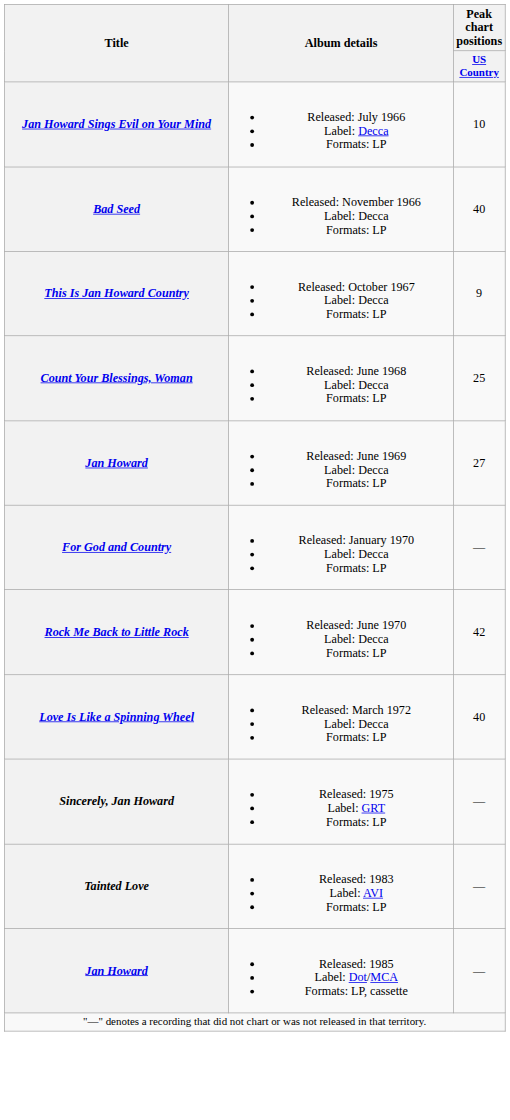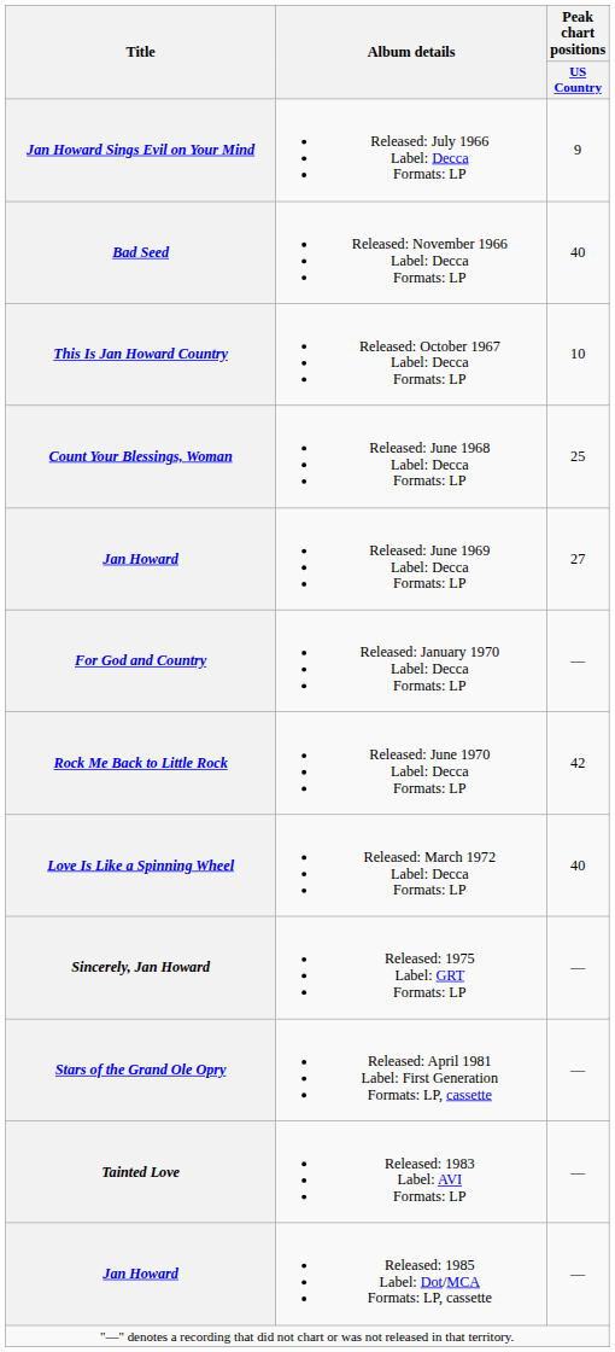 <table class="wikitable plainrowheaders" style="text-align:center;">
 <tr>
 <th scope="col" rowspan="2" style="width:18em;">Title</th>
 <th scope="col" rowspan="2" style="width:18em;">Album details</th>
 <th scope="col" colspan="1">Peak<br>chart<br>positions</th>
 </tr>
 <tr>
 <th scope="col" style="width:3em;font-size:90%;"><a href='#'>US<br>Country</a><br></th>
 </tr>
 <tr>
 <th scope="row"><em><a href='#'>Jan Howard Sings Evil on Your Mind</a></em></th>
 <td><br><ul><li>Released: July 1966</li><li>Label: <a href='#'>Decca</a></li><li>Formats: LP</li></ul></td>
-<td>10</td>
+<td>9</td>
 </tr>
 <tr>
 <th scope="row"><em><a href='#'>Bad Seed</a></em></th>
 <td><br><ul><li>Released: November 1966</li><li>Label: Decca</li><li>Formats: LP</li></ul></td>
 <td>40</td>
 </tr>
 <tr>
 <th scope="row"><em><a href='#'>This Is Jan Howard Country</a></em></th>
 <td><br><ul><li>Released: October 1967</li><li>Label: Decca</li><li>Formats: LP</li></ul></td>
-<td>9</td>
+<td>10</td>
 </tr>
 <tr>
 <th scope="row"><em><a href='#'>Count Your Blessings, Woman</a></em></th>
 <td><br><ul><li>Released: June 1968</li><li>Label: Decca</li><li>Formats: LP</li></ul></td>
 <td>25</td>
 </tr>
 <tr>
 <th scope="row"><em><a href='#'>Jan Howard</a></em></th>
 <td><br><ul><li>Released: June 1969</li><li>Label: Decca</li><li>Formats: LP</li></ul></td>
 <td>27</td>
 </tr>
 <tr>
 <th scope="row"><em><a href='#'>For God and Country</a></em></th>
 <td><br><ul><li>Released: January 1970</li><li>Label: Decca</li><li>Formats: LP</li></ul></td>
 <td>—</td>
 </tr>
 <tr>
 <th scope="row"><em><a href='#'>Rock Me Back to Little Rock</a></em></th>
 <td><br><ul><li>Released: June 1970</li><li>Label: Decca</li><li>Formats: LP</li></ul></td>
 <td>42</td>
 </tr>
 <tr>
 <th scope="row"><em><a href='#'>Love Is Like a Spinning Wheel</a></em></th>
 <td><br><ul><li>Released: March 1972</li><li>Label: Decca</li><li>Formats: LP</li></ul></td>
 <td>40</td>
 </tr>
 <tr>
 <th scope="row"><em>Sincerely, Jan Howard</em></th>
 <td><br><ul><li>Released: 1975</li><li>Label: <a href='#'>GRT</a></li><li>Formats: LP</li></ul></td>
 <td>—</td>
 </tr>
 <tr>
+<th scope="row"><em><a href='#'>Stars of the Grand Ole Opry</a></em></th>
+<td><br><ul><li>Released: April 1981</li><li>Label: First Generation</li><li>Formats: LP, <a href='#'>cassette</a></li></ul></td>
+<td>—</td>
+</tr>
+<tr>
 <th scope="row"><em>Tainted Love</em></th>
 <td><br><ul><li>Released: 1983</li><li>Label: <a href='#'>AVI</a></li><li>Formats: LP</li></ul></td>
 <td>—</td>
 </tr>
 <tr>
 <th scope="row"><em><a href='#'>Jan Howard</a></em></th>
 <td><br><ul><li>Released: 1985</li><li>Label: <a href='#'>Dot</a>/<a href='#'>MCA</a></li><li>Formats: LP, cassette</li></ul></td>
 <td>—</td>
 </tr>
 <tr>
 <td colspan="3" style="font-size:90%">"—" denotes a recording that did not chart or was not released in that territory.</td>
 </tr>
 </table>
